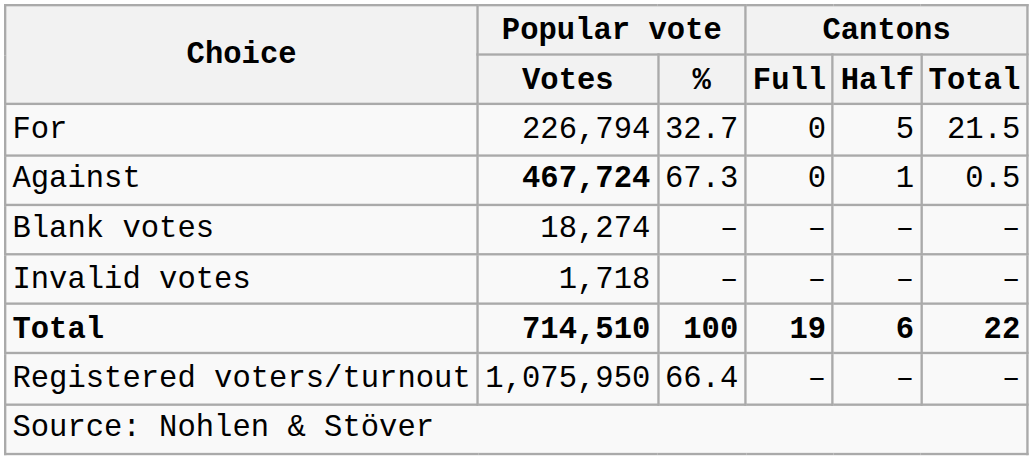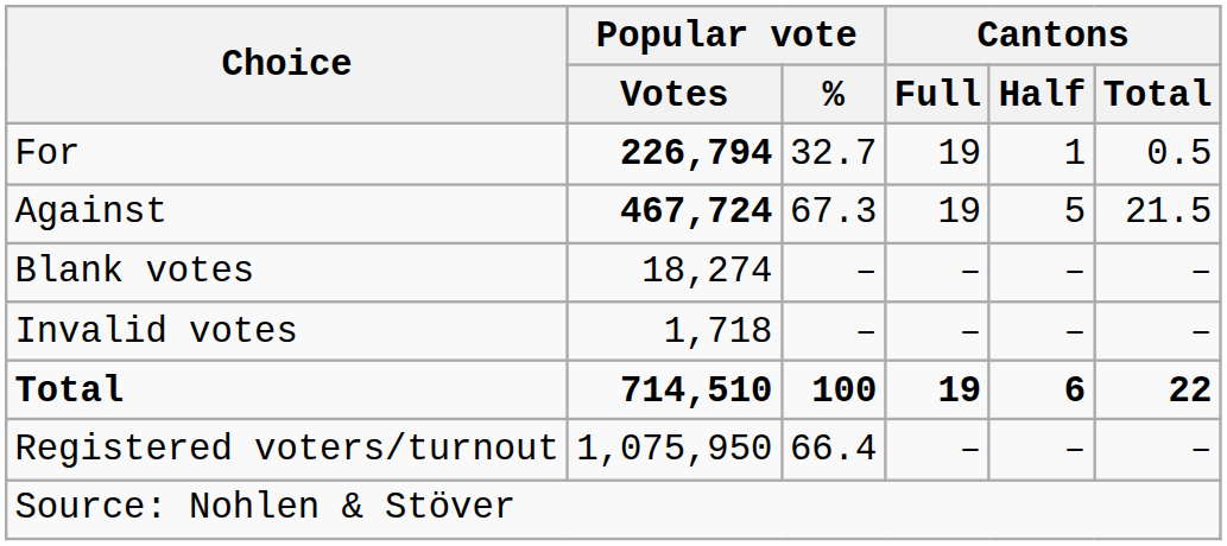 <table class=wikitable style=text-align:right>
 <tr>
 <th rowspan=2>Choice</th>
 <th colspan=2>Popular vote</th>
 <th colspan=3>Cantons</th>
 </tr>
 <tr>
 <th>Votes</th>
 <th>%</th>
 <th>Full</th>
 <th>Half</th>
 <th>Total</th>
 </tr>
 <tr>
 <td align=left>For</td>
-<td>226,794</td>
+<td><strong>226,794</strong></td>
 <td>32.7</td>
-<td>0</td>
-<td>5</td>
-<td>21.5</td>
+<td>19</td>
+<td>1</td>
+<td>0.5</td>
 </tr>
 <tr>
 <td align=left>Against</td>
 <td><strong>467,724</strong></td>
 <td>67.3</td>
-<td>0</td>
-<td>1</td>
-<td>0.5</td>
+<td>19</td>
+<td>5</td>
+<td>21.5</td>
 </tr>
 <tr>
 <td align=left>Blank votes</td>
 <td>18,274</td>
 <td>–</td>
 <td>–</td>
 <td>–</td>
 <td>–</td>
 </tr>
 <tr>
 <td align=left>Invalid votes</td>
 <td>1,718</td>
 <td>–</td>
 <td>–</td>
 <td>–</td>
 <td>–</td>
 </tr>
 <tr>
 <td align=left><strong>Total</strong></td>
 <td><strong>714,510</strong></td>
 <td><strong>100</strong></td>
 <td><strong>19</strong></td>
 <td><strong>6</strong></td>
 <td><strong>22</strong></td>
 </tr>
 <tr>
 <td align=left>Registered voters/turnout</td>
 <td>1,075,950</td>
 <td>66.4</td>
 <td>–</td>
 <td>–</td>
 <td>–</td>
 </tr>
 <tr>
 <td align=left colspan=6>Source: Nohlen & Stöver</td>
 </tr>
 </table>
